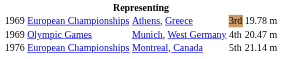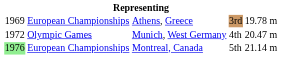 <table>
 <tr>
 <th colspan="5">Representing </th>
 </tr>
 <tr>
 <td>1969</td>
 <td><a href='#'>European Championships</a></td>
 <td><a href='#'>Athens</a>, <a href='#'>Greece</a></td>
 <td bgcolor="cc9966">3rd</td>
 <td>19.78 m</td>
 </tr>
 <tr>
-<td>1969</td>
+<td>1972</td>
 <td><a href='#'>Olympic Games</a></td>
 <td><a href='#'>Munich</a>, <a href='#'>West Germany</a></td>
 <td>4th</td>
 <td>20.47 m</td>
 </tr>
 <tr>
-<td>1976</td>
+<td style="background: lightgreen;">1976</td>
 <td><a href='#'>European Championships</a></td>
 <td><a href='#'>Montreal, Canada</a></td>
 <td>5th</td>
 <td>21.14 m</td>
 </tr>
 </table>
